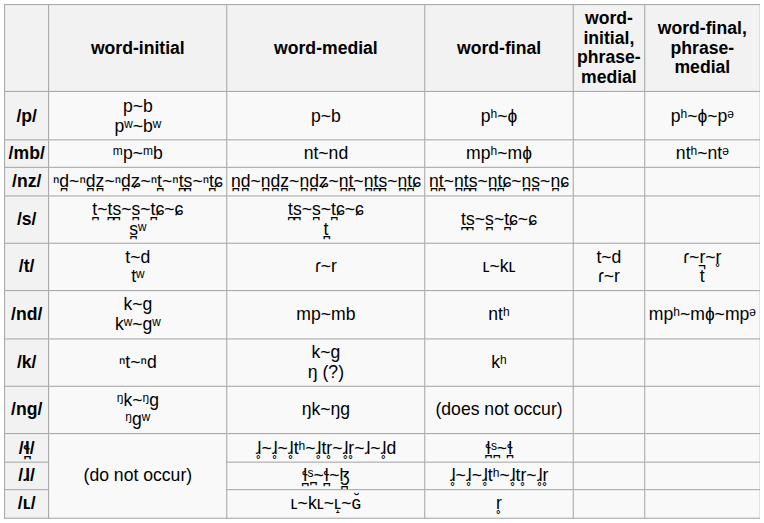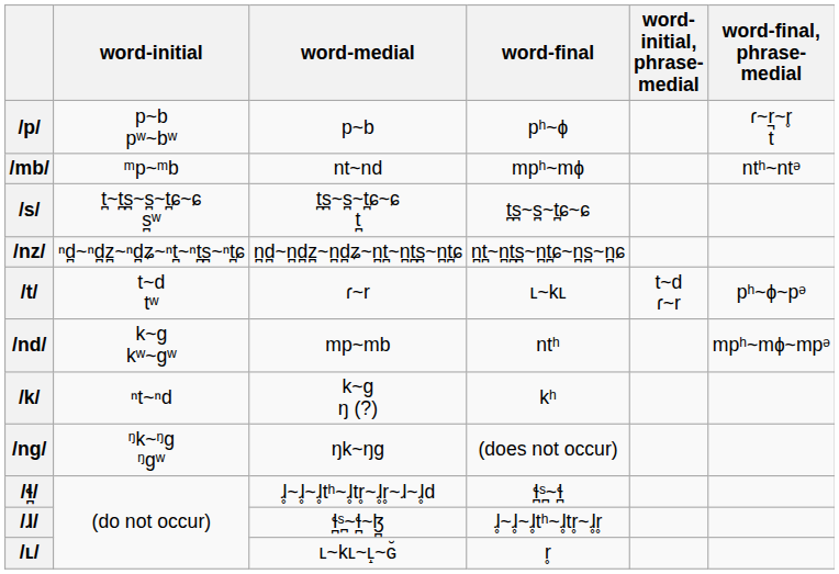 <table class="wikitable IPA" style="text-align:center;">
 <tr>
 <th></th>
 <th>word-initial</th>
 <th>word-medial</th>
 <th>word-final</th>
 <th>word-initial,<br>phrase-medial</th>
 <th>word-final,<br>phrase-medial</th>
 </tr>
 <tr>
 <th>/p/</th>
 <td>p~b<br>pʷ~bʷ</td>
 <td>p~b</td>
 <td>pʰ~ɸ</td>
 <td></td>
-<td>pʰ~ɸ~pᵊ</td>
+<td>ɾ~r~r̥<br>t̚</td>
 </tr>
 <tr>
 <th>/mb/</th>
 <td>ᵐp~ᵐb</td>
 <td>nt~nd</td>
 <td>mpʰ~mɸ</td>
 <td></td>
 <td>ntʰ~ntᵊ</td>
 </tr>
 <tr>
+<th>/s/</th>
+<td>t̪~t̪s̪~s̪~t̪ɕ~ɕ<br>s̪ʷ</td>
+<td>t̪s̪~s̪~t̪ɕ~ɕ<br>t̪</td>
+<td>t̪s̪~s̪~t̪ɕ~ɕ</td>
+<td></td>
+<td></td>
+</tr>
+<tr>
 <th>/nz/</th>
 <td>ⁿd̪~ⁿd̪z̪~ⁿd̪ʑ~ⁿt̪~ⁿt̪s̪~ⁿt̪ɕ</td>
 <td>n̪d̪~n̪d̪z̪~n̪d̪ʑ~n̪t̪~n̪t̪s̪~n̪t̪ɕ</td>
 <td>n̪t̪~n̪t̪s̪~n̪t̪ɕ~n̪s̪~n̪ɕ</td>
-<td></td>
-<td></td>
-</tr>
-<tr>
-<th>/s/</th>
-<td>t̪~t̪s̪~s̪~t̪ɕ~ɕ<br>s̪ʷ</td>
-<td>t̪s̪~s̪~t̪ɕ~ɕ<br>t̪</td>
-<td>t̪s̪~s̪~t̪ɕ~ɕ</td>
 <td></td>
 <td></td>
 </tr>
 <tr>
 <th>/t/</th>
 <td>t~d<br>tʷ<br></td>
 <td>ɾ~r</td>
 <td>ʟ~kʟ</td>
 <td>t~d<br>ɾ~r</td>
-<td>ɾ~r~r̥<br>t̚</td>
+<td>pʰ~ɸ~pᵊ</td>
 </tr>
 <tr>
 <th>/nd/</th>
 <td>k~ɡ<br>kʷ~ɡʷ</td>
 <td>mp~mb</td>
 <td>ntʰ</td>
 <td></td>
 <td>mpʰ~mɸ~mpᵊ</td>
 </tr>
 <tr>
 <th>/k/</th>
 <td>ⁿt~ⁿd</td>
 <td>k~ɡ<br>ŋ (?)</td>
 <td>kʰ</td>
 <td></td>
 <td></td>
 </tr>
 <tr>
 <th>/ng/</th>
 <td>ᵑk~ᵑɡ<br>ᵑɡʷ</td>
 <td>ŋk~ŋɡ</td>
 <td>(does not occur)</td>
 <td></td>
 <td></td>
 </tr>
 <tr>
 <th>/ɬ̪/</th>
 <td rowspan=3>(do not occur)</td>
 <td>ɺ̥~ɺ̥~ɺ̥tʰ~ɺ̥tr̥~ɺ̥r̥~ɺ~ɺ̥d</td>
 <td>ɬ̪ˢ̪~ɬ̪</td>
 <td></td>
 <td></td>
 </tr>
 <tr>
 <th>/ɺ/</th>
 <td>ɬ̪ˢ̪~ɬ̪~ɮ̪</td>
 <td>ɺ̥~ɺ̥~ɺ̥tʰ~ɺ̥tr̥~ɺ̥r̥</td>
 <td></td>
 <td></td>
 </tr>
 <tr>
 <th>/ʟ/</th>
 <td>ʟ~kʟ~ʟ̝~ɢ̆</td>
 <td>r̥</td>
 <td></td>
 <td></td>
 </tr>
 </table>
